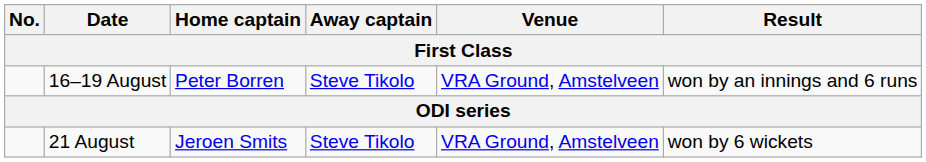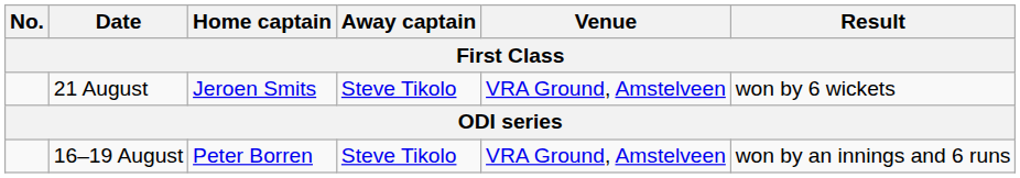 <table class="wikitable">
 <tr>
 <th>No.</th>
 <th>Date</th>
 <th>Home captain</th>
 <th>Away captain</th>
 <th>Venue</th>
 <th>Result</th>
 </tr>
 <tr>
 <th colspan="6">First Class</th>
 </tr>
 <tr>
 <td></td>
+<td>21 August</td>
+<td><a href='#'>Jeroen Smits</a></td>
+<td><a href='#'>Steve Tikolo</a></td>
+<td><a href='#'>VRA Ground</a>, <a href='#'>Amstelveen</a></td>
+<td> won by 6 wickets</td>
+</tr>
+<tr>
+<th colspan="6">ODI series</th>
+</tr>
+<tr>
+<td></td>
 <td>16–19 August</td>
 <td><a href='#'>Peter Borren</a></td>
 <td><a href='#'>Steve Tikolo</a></td>
 <td><a href='#'>VRA Ground</a>, <a href='#'>Amstelveen</a></td>
 <td> won by an innings and 6 runs</td>
 </tr>
-<tr>
-<th colspan="6">ODI series</th>
-</tr>
-<tr>
-<td></td>
-<td>21 August</td>
-<td><a href='#'>Jeroen Smits</a></td>
-<td><a href='#'>Steve Tikolo</a></td>
-<td><a href='#'>VRA Ground</a>, <a href='#'>Amstelveen</a></td>
-<td> won by 6 wickets</td>
-</tr>
 </table>
